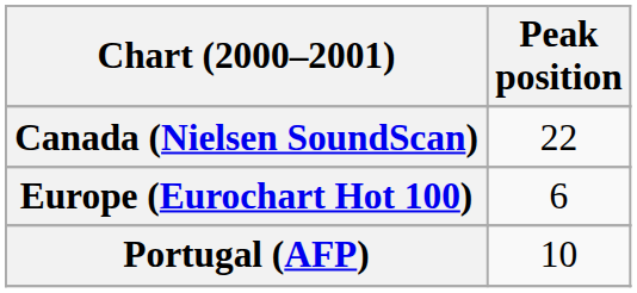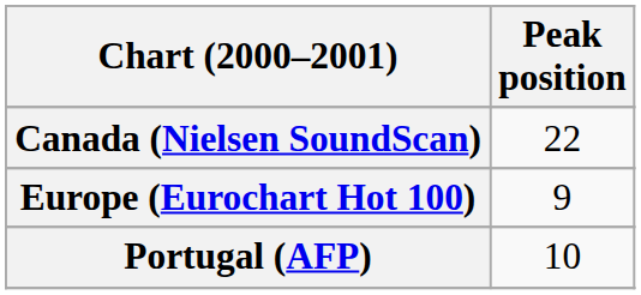 <table class="wikitable sortable plainrowheaders" style="text-align:center">
 <tr>
 <th>Chart (2000–2001)</th>
 <th>Peak<br>position</th>
 </tr>
 <tr>
 </tr>
 <tr>
 </tr>
 <tr>
 </tr>
 <tr>
 <th scope="row">Canada (<a href='#'>Nielsen SoundScan</a>)</th>
 <td>22</td>
 </tr>
 <tr>
 </tr>
 <tr>
 <th scope="row">Europe (<a href='#'>Eurochart Hot 100</a>)</th>
-<td>6</td>
+<td>9</td>
 </tr>
 <tr>
 </tr>
 <tr>
 </tr>
 <tr>
 </tr>
 <tr>
 </tr>
 <tr>
 </tr>
 <tr>
 </tr>
 <tr>
 </tr>
 <tr>
 </tr>
 <tr>
 <th scope="row">Portugal (<a href='#'>AFP</a>)</th>
 <td>10</td>
 </tr>
 <tr>
 </tr>
 <tr>
 </tr>
 <tr>
 </tr>
 <tr>
 </tr>
 <tr>
 </tr>
 <tr>
 </tr>
 <tr>
 </tr>
 <tr>
 </tr>
 </table>
